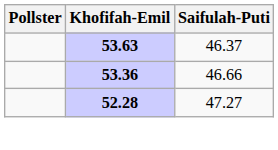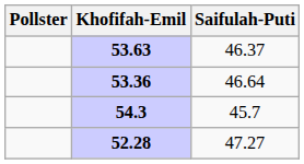 <table class="wikitable" style="text-align: center; font-size: 75%;">
 <tr>
 <th>Pollster</th>
 <th>Khofifah-Emil</th>
 <th>Saifulah-Puti</th>
 </tr>
 <tr>
 <td></td>
 <td bgcolor=#CCCCFF><strong>53.63</strong></td>
 <td>46.37</td>
 </tr>
 <tr>
 <td></td>
 <td bgcolor=#CCCCFF><strong>53.36</strong></td>
-<td>46.66</td>
+<td>46.64</td>
+</tr>
+<tr>
+<td></td>
+<td bgcolor=#CCCCFF><strong>54.3</strong></td>
+<td>45.7</td>
 </tr>
 <tr>
 <td></td>
 <td bgcolor=#CCCCFF><strong>52.28</strong></td>
 <td>47.27</td>
 </tr>
 </table>
